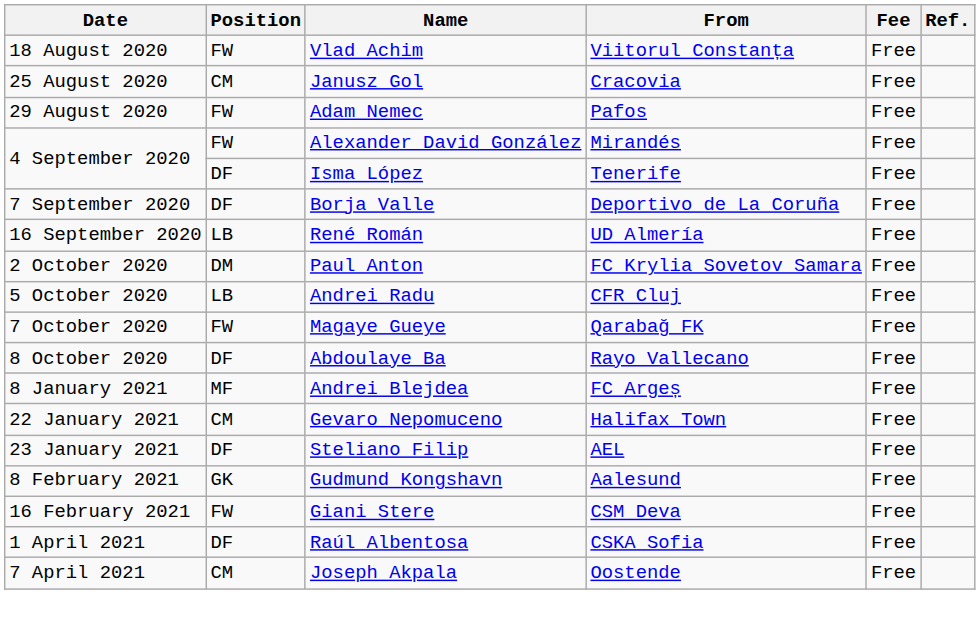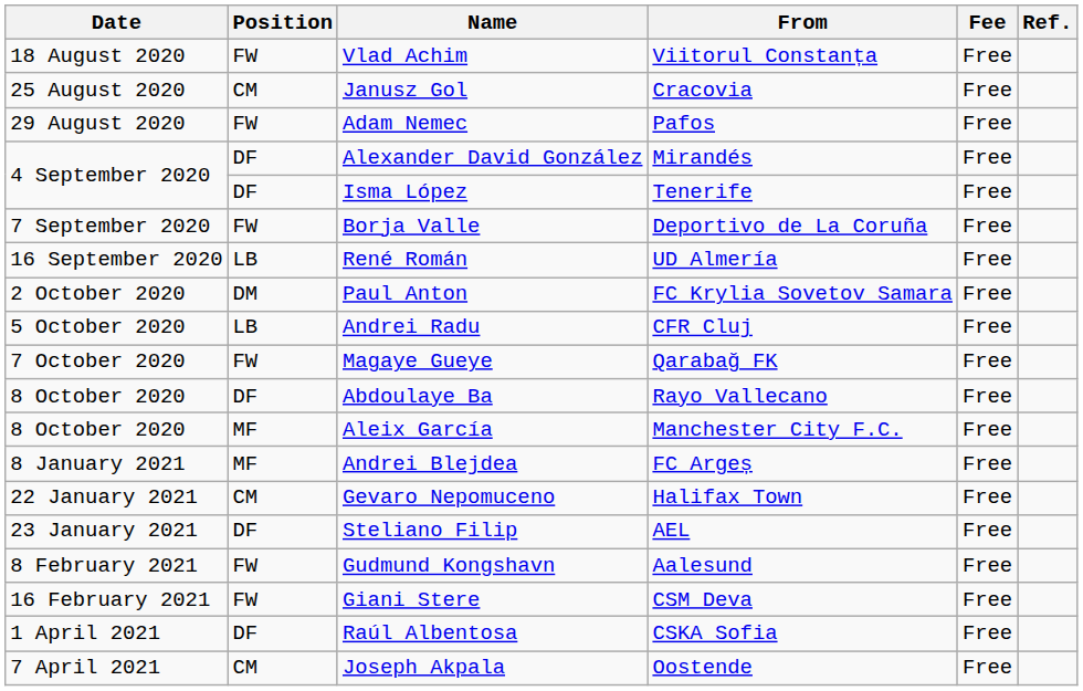 <table class="wikitable">
 <tr>
 <th>Date</th>
 <th>Position</th>
 <th>Name</th>
 <th>From</th>
 <th>Fee</th>
 <th>Ref.</th>
 </tr>
 <tr>
 <td>18 August 2020</td>
 <td>FW</td>
 <td> <a href='#'>Vlad Achim</a></td>
 <td> <a href='#'>Viitorul Constanța</a></td>
 <td>Free</td>
 <td></td>
 </tr>
 <tr>
 <td>25 August 2020</td>
 <td>CM</td>
 <td> <a href='#'>Janusz Gol</a></td>
 <td> <a href='#'>Cracovia</a></td>
 <td>Free</td>
 <td></td>
 </tr>
 <tr>
 <td>29 August 2020</td>
 <td>FW</td>
 <td> <a href='#'>Adam Nemec</a></td>
 <td> <a href='#'>Pafos</a></td>
 <td>Free</td>
 <td></td>
 </tr>
 <tr>
 <td rowspan=2>4 September 2020</td>
-<td>FW</td>
+<td>DF</td>
 <td> <a href='#'>Alexander David González</a></td>
 <td> <a href='#'>Mirandés</a></td>
 <td>Free</td>
 <td></td>
 </tr>
 <tr>
 <td>DF</td>
 <td> <a href='#'>Isma López</a></td>
 <td> <a href='#'>Tenerife</a></td>
 <td>Free</td>
 <td></td>
 </tr>
 <tr>
 <td>7 September 2020</td>
-<td>DF</td>
+<td>FW</td>
 <td> <a href='#'>Borja Valle</a></td>
 <td> <a href='#'>Deportivo de La Coruña</a></td>
 <td>Free</td>
 <td></td>
 </tr>
 <tr>
 <td>16 September 2020</td>
 <td>LB</td>
 <td> <a href='#'>René Román</a></td>
 <td> <a href='#'>UD Almería</a></td>
 <td>Free</td>
 <td></td>
 </tr>
 <tr>
 <td>2 October 2020</td>
 <td>DM</td>
 <td> <a href='#'>Paul Anton</a></td>
 <td> <a href='#'>FC Krylia Sovetov Samara</a></td>
 <td>Free</td>
 <td></td>
 </tr>
 <tr>
 <td>5 October 2020</td>
 <td>LB</td>
 <td> <a href='#'>Andrei Radu</a></td>
 <td> <a href='#'>CFR Cluj</a></td>
 <td>Free</td>
 <td></td>
 </tr>
 <tr>
 <td>7 October 2020</td>
 <td>FW</td>
 <td> <a href='#'>Magaye Gueye</a></td>
 <td> <a href='#'>Qarabağ FK</a></td>
 <td>Free</td>
 <td></td>
 </tr>
 <tr>
 <td>8 October 2020</td>
 <td>DF</td>
 <td> <a href='#'>Abdoulaye Ba</a></td>
 <td> <a href='#'>Rayo Vallecano</a></td>
 <td>Free</td>
 <td></td>
 </tr>
 <tr>
+<td>8 October 2020</td>
+<td>MF</td>
+<td> <a href='#'>Aleix García</a></td>
+<td> <a href='#'>Manchester City F.C.</a></td>
+<td>Free</td>
+<td></td>
+</tr>
+<tr>
 <td>8 January 2021</td>
 <td>MF</td>
 <td> <a href='#'>Andrei Blejdea</a></td>
 <td> <a href='#'>FC Argeș</a></td>
 <td>Free</td>
 <td></td>
 </tr>
 <tr>
 <td>22 January 2021</td>
 <td>CM</td>
 <td> <a href='#'>Gevaro Nepomuceno</a></td>
 <td> <a href='#'>Halifax Town</a></td>
 <td>Free</td>
 <td></td>
 </tr>
 <tr>
 <td>23 January 2021</td>
 <td>DF</td>
 <td> <a href='#'>Steliano Filip</a></td>
 <td> <a href='#'>AEL</a></td>
 <td>Free</td>
 <td></td>
 </tr>
 <tr>
 <td>8 February 2021</td>
-<td>GK</td>
+<td>FW</td>
 <td> <a href='#'>Gudmund Kongshavn</a></td>
 <td> <a href='#'>Aalesund</a></td>
 <td>Free</td>
 <td></td>
 </tr>
 <tr>
 <td>16 February 2021</td>
 <td>FW</td>
 <td> <a href='#'>Giani Stere</a></td>
 <td> <a href='#'>CSM Deva</a></td>
 <td>Free</td>
 <td></td>
 </tr>
 <tr>
 <td>1 April 2021</td>
 <td>DF</td>
 <td> <a href='#'>Raúl Albentosa</a></td>
 <td> <a href='#'>CSKA Sofia</a></td>
 <td>Free</td>
 <td></td>
 </tr>
 <tr>
 <td>7 April 2021</td>
 <td>CM</td>
 <td> <a href='#'>Joseph Akpala</a></td>
 <td> <a href='#'>Oostende</a></td>
 <td>Free</td>
 <td></td>
 </tr>
 </table>
